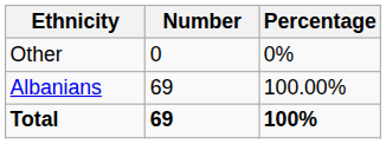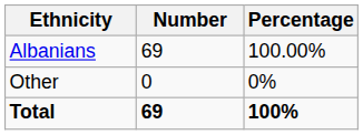 <table class="wikitable">
 <tr>
 <th width="100px">Ethnicity</th>
 <th width="80px">Number</th>
 <th width="80px">Percentage</th>
 </tr>
 <tr>
+<td><a href='#'>Albanians</a></td>
+<td>69</td>
+<td>100.00%</td>
+</tr>
+<tr>
 <td>Other</td>
 <td>0</td>
 <td>0%</td>
-</tr>
-<tr>
-<td><a href='#'>Albanians</a></td>
-<td>69</td>
-<td>100.00%</td>
 </tr>
 <tr>
 <td><strong>Total</strong></td>
 <td><strong>69</strong></td>
 <td><strong>100%</strong></td>
 </tr>
 </table>
